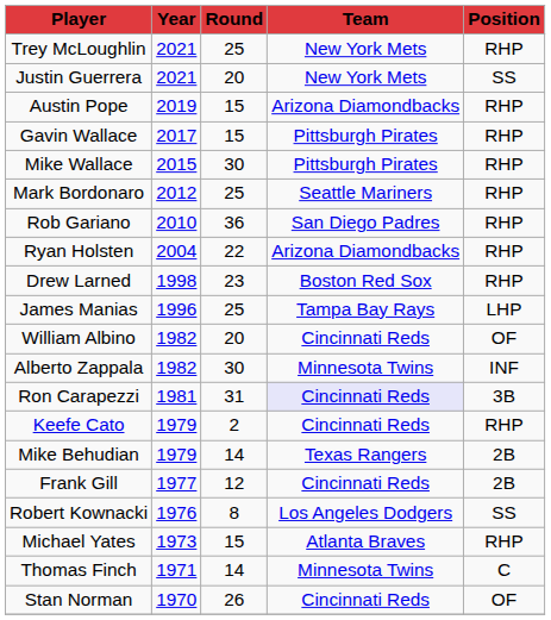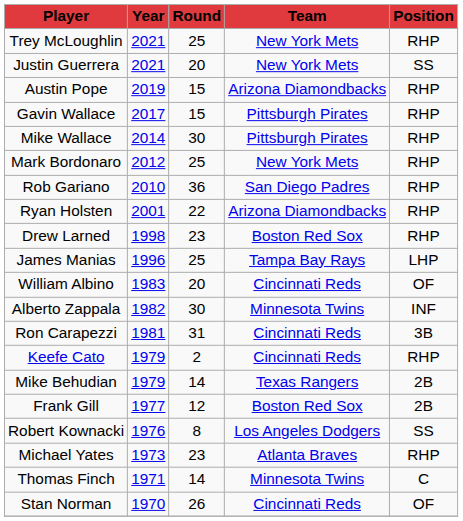 <table class= "wikitable sortable" style="text-align:center">
 <tr>
 <td bgcolor="#E03A3E"><strong><span>Player</span></strong></td>
 <td bgcolor="#E03A3E"><strong><span>Year</span></strong></td>
 <td bgcolor="#E03A3E"><strong><span>Round</span></strong></td>
 <td bgcolor="#E03A3E"><strong><span>Team</span></strong></td>
 <td bgcolor="#E03A3E"><strong><span>Position</span></strong></td>
 </tr>
 <tr align="center">
 </tr>
 <tr>
 <td>Trey McLoughlin</td>
 <td><a href='#'>2021</a></td>
 <td>25</td>
 <td><a href='#'>New York Mets</a></td>
 <td>RHP</td>
 </tr>
 <tr>
 <td>Justin Guerrera</td>
 <td><a href='#'>2021</a></td>
 <td>20</td>
 <td><a href='#'>New York Mets</a></td>
 <td>SS</td>
 </tr>
 <tr>
 <td>Austin Pope</td>
 <td><a href='#'>2019</a></td>
 <td>15</td>
 <td><a href='#'>Arizona Diamondbacks</a></td>
 <td>RHP</td>
 </tr>
 <tr>
 <td>Gavin Wallace</td>
 <td><a href='#'>2017</a></td>
 <td>15</td>
 <td><a href='#'>Pittsburgh Pirates</a></td>
 <td>RHP</td>
 </tr>
 <tr>
 <td>Mike Wallace</td>
-<td><a href='#'>2015</a></td>
+<td><a href='#'>2014</a></td>
 <td>30</td>
 <td><a href='#'>Pittsburgh Pirates</a></td>
 <td>RHP</td>
 </tr>
 <tr>
 <td>Mark Bordonaro</td>
 <td><a href='#'>2012</a></td>
 <td>25</td>
-<td><a href='#'>Seattle Mariners</a></td>
+<td><a href='#'>New York Mets</a></td>
 <td>RHP</td>
 </tr>
 <tr>
 <td>Rob Gariano</td>
 <td><a href='#'>2010</a></td>
 <td>36</td>
 <td><a href='#'>San Diego Padres</a></td>
 <td>RHP</td>
 </tr>
 <tr>
 <td>Ryan Holsten</td>
-<td><a href='#'>2004</a></td>
+<td><a href='#'>2001</a></td>
 <td>22</td>
 <td><a href='#'>Arizona Diamondbacks</a></td>
 <td>RHP</td>
 </tr>
 <tr>
 <td>Drew Larned</td>
 <td><a href='#'>1998</a></td>
 <td>23</td>
 <td><a href='#'>Boston Red Sox</a></td>
 <td>RHP</td>
 </tr>
 <tr>
 <td>James Manias</td>
 <td><a href='#'>1996</a></td>
 <td>25</td>
 <td><a href='#'>Tampa Bay Rays</a></td>
 <td>LHP</td>
 </tr>
 <tr>
 <td>William Albino</td>
-<td><a href='#'>1982</a></td>
+<td><a href='#'>1983</a></td>
 <td>20</td>
 <td><a href='#'>Cincinnati Reds</a></td>
 <td>OF</td>
 </tr>
 <tr>
 <td>Alberto Zappala</td>
 <td><a href='#'>1982</a></td>
 <td>30</td>
 <td><a href='#'>Minnesota Twins</a></td>
 <td>INF</td>
 </tr>
 <tr>
 <td>Ron Carapezzi</td>
 <td><a href='#'>1981</a></td>
 <td>31</td>
-<td style="background: lavender;"><a href='#'>Cincinnati Reds</a></td>
+<td><a href='#'>Cincinnati Reds</a></td>
 <td>3B</td>
 </tr>
 <tr>
 <td><a href='#'>Keefe Cato</a></td>
 <td><a href='#'>1979</a></td>
 <td>2</td>
 <td><a href='#'>Cincinnati Reds</a></td>
 <td>RHP</td>
 </tr>
 <tr>
 <td>Mike Behudian</td>
 <td><a href='#'>1979</a></td>
 <td>14</td>
 <td><a href='#'>Texas Rangers</a></td>
 <td>2B</td>
 </tr>
 <tr>
 <td>Frank Gill</td>
 <td><a href='#'>1977</a></td>
 <td>12</td>
-<td><a href='#'>Cincinnati Reds</a></td>
+<td><a href='#'>Boston Red Sox</a></td>
 <td>2B</td>
 </tr>
 <tr>
 <td>Robert Kownacki</td>
 <td><a href='#'>1976</a></td>
 <td>8</td>
 <td><a href='#'>Los Angeles Dodgers</a></td>
 <td>SS</td>
 </tr>
 <tr>
 <td>Michael Yates</td>
 <td><a href='#'>1973</a></td>
-<td>15</td>
+<td>23</td>
 <td><a href='#'>Atlanta Braves</a></td>
 <td>RHP</td>
 </tr>
 <tr>
 <td>Thomas Finch</td>
 <td><a href='#'>1971</a></td>
 <td>14</td>
 <td><a href='#'>Minnesota Twins</a></td>
 <td>C</td>
 </tr>
 <tr>
 <td>Stan Norman</td>
 <td><a href='#'>1970</a></td>
 <td>26</td>
 <td><a href='#'>Cincinnati Reds</a></td>
 <td>OF</td>
 </tr>
 <tr>
 </tr>
 </table>
